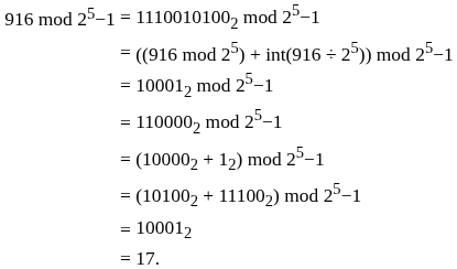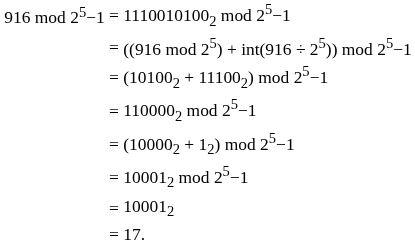 <table>
 <tr>
 <td>916 mod 2<sup>5</sup>−1</td>
 <td>=</td>
 <td>1110010100<sub>2</sub> mod 2<sup>5</sup>−1</td>
 </tr>
 <tr>
 <td></td>
 <td>=</td>
 <td>((916 mod 2<sup>5</sup>) + int(916 ÷ 2<sup>5</sup>)) mod 2<sup>5</sup>−1</td>
 </tr>
 <tr>
 <td></td>
 <td>=</td>
-<td>10001<sub>2</sub> mod 2<sup>5</sup>−1</td>
+<td>(10100<sub>2</sub> + 11100<sub>2</sub>) mod 2<sup>5</sup>−1</td>
 </tr>
 <tr>
 <td></td>
 <td>=</td>
 <td>110000<sub>2</sub> mod 2<sup>5</sup>−1</td>
 </tr>
 <tr>
 <td></td>
 <td>=</td>
 <td>(10000<sub>2</sub> + 1<sub>2</sub>) mod 2<sup>5</sup>−1</td>
 </tr>
 <tr>
 <td></td>
 <td>=</td>
-<td>(10100<sub>2</sub> + 11100<sub>2</sub>) mod 2<sup>5</sup>−1</td>
+<td>10001<sub>2</sub> mod 2<sup>5</sup>−1</td>
 </tr>
 <tr>
 <td></td>
 <td>=</td>
 <td>10001<sub>2</sub></td>
 </tr>
 <tr>
 <td></td>
 <td>=</td>
 <td>17.</td>
 </tr>
 </table>
